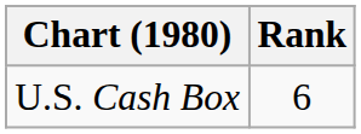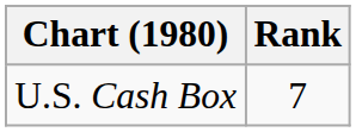 <table class="wikitable">
 <tr>
 <th align="left">Chart (1980)</th>
 <th style="text-align:center;">Rank</th>
 </tr>
 <tr>
 <td>U.S. <em>Cash Box</em></td>
-<td style="text-align:center;">6</td>
+<td style="text-align:center;">7</td>
 </tr>
 </table>
